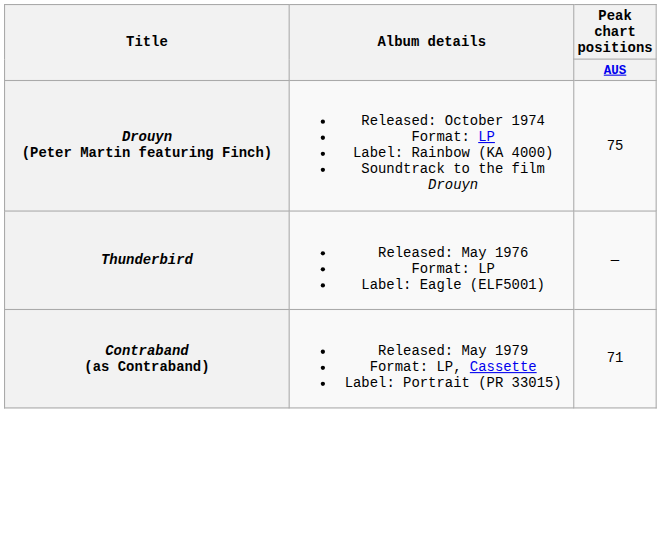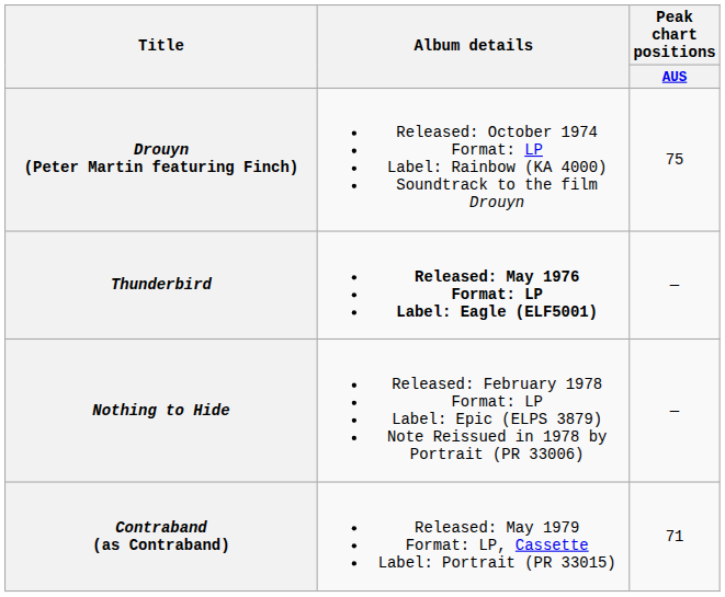 <table class="wikitable plainrowheaders" style="text-align:center;" border="1">
 <tr>
 <th scope="col" rowspan="2" style="width:20em;">Title</th>
 <th scope="col" rowspan="2" style="width:20em;">Album details</th>
 <th scope="col" colspan="1">Peak chart positions</th>
 </tr>
 <tr>
 <th scope="col" style="width:3em; font-size:90%"><a href='#'>AUS</a><br></th>
 </tr>
 <tr>
 <th scope="row"><em>Drouyn</em> <br> (Peter Martin featuring Finch)</th>
 <td><br><ul><li>Released: October 1974</li><li>Format: <a href='#'>LP</a></li><li>Label: Rainbow (KA 4000)</li><li>Soundtrack to the film <em>Drouyn</em></li></ul></td>
 <td>75</td>
 </tr>
 <tr>
 <th scope="row"><em>Thunderbird</em></th>
-<td><br><ul><li>Released: May 1976</li><li>Format: LP</li><li>Label: Eagle (ELF5001)</li></ul></td>
+<td><strong><br><ul><li>Released: May 1976</li><li>Format: LP</li><li>Label: Eagle (ELF5001)</li></ul></strong></td>
+<td>—</td>
+</tr>
+<tr>
+<th scope="row"><em>Nothing to Hide</em></th>
+<td><br><ul><li>Released: February 1978</li><li>Format: LP</li><li>Label: Epic (ELPS 3879)</li><li>Note Reissued in 1978 by Portrait (PR 33006)</li></ul></td>
 <td>—</td>
 </tr>
 <tr>
 <th scope="row"><em>Contraband</em> <br> (as Contraband)</th>
 <td><br><ul><li>Released: May 1979</li><li>Format: LP, <a href='#'>Cassette</a></li><li>Label: Portrait (PR 33015)</li></ul></td>
 <td>71</td>
 </tr>
 </table>
